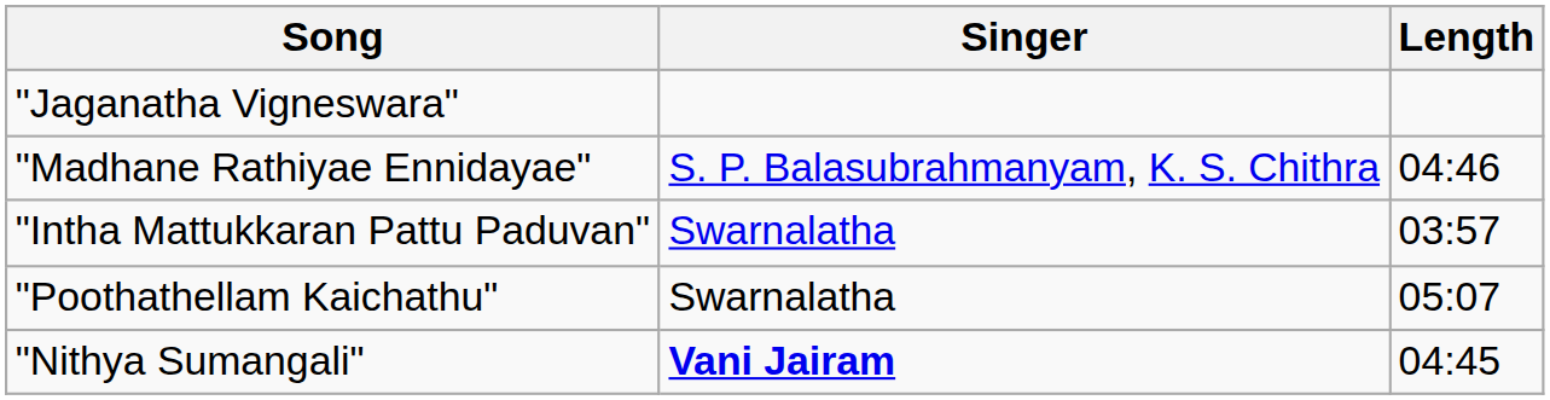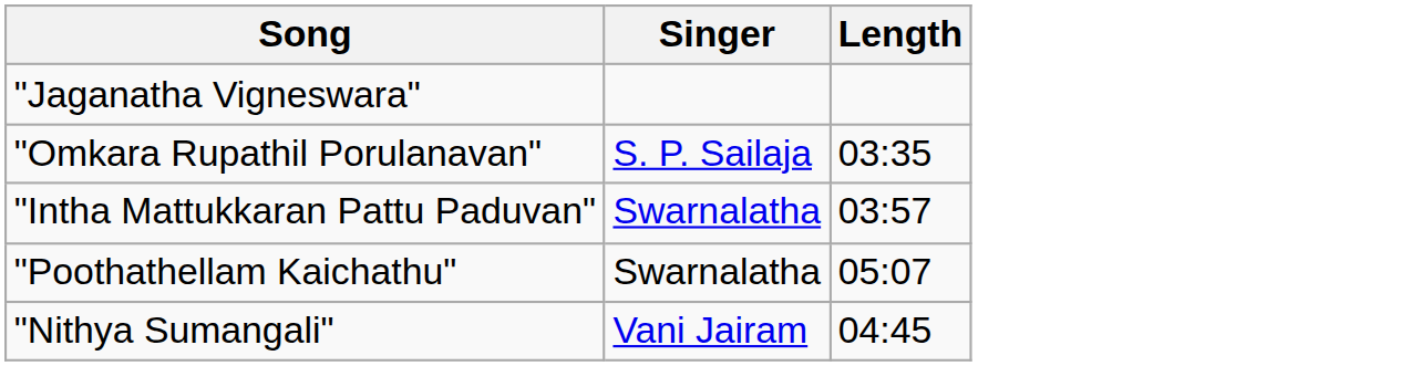 <table class="wikitable">
 <tr>
 <th>Song</th>
 <th>Singer</th>
 <th>Length</th>
 </tr>
 <tr>
 <td>"Jaganatha Vigneswara"</td>
 <td></td>
 <td></td>
 </tr>
 <tr>
-<td>"Madhane Rathiyae Ennidayae"</td>
-<td><a href='#'>S. P. Balasubrahmanyam</a>, <a href='#'>K. S. Chithra</a></td>
-<td>04:46</td>
+<td>"Omkara Rupathil Porulanavan"</td>
+<td><a href='#'>S. P. Sailaja</a></td>
+<td>03:35</td>
 </tr>
 <tr>
 <td>"Intha Mattukkaran Pattu Paduvan"</td>
 <td><a href='#'>Swarnalatha</a></td>
 <td>03:57</td>
 </tr>
 <tr>
 <td>"Poothathellam Kaichathu"</td>
 <td>Swarnalatha</td>
 <td>05:07</td>
 </tr>
 <tr>
 <td>"Nithya Sumangali"</td>
-<td><strong><a href='#'>Vani Jairam</a></strong></td>
+<td><a href='#'>Vani Jairam</a></td>
 <td>04:45</td>
 </tr>
 </table>
